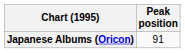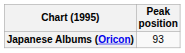 <table class="wikitable plainrowheaders" style="text-align:center">
 <tr>
 <th scope="col">Chart (1995)</th>
 <th scope="col">Peak<br> position</th>
 </tr>
 <tr>
 <th scope="row">Japanese Albums (<a href='#'>Oricon</a>)</th>
-<td>91</td>
+<td>93</td>
 </tr>
 </table>
